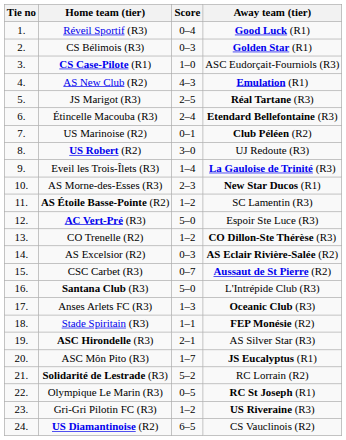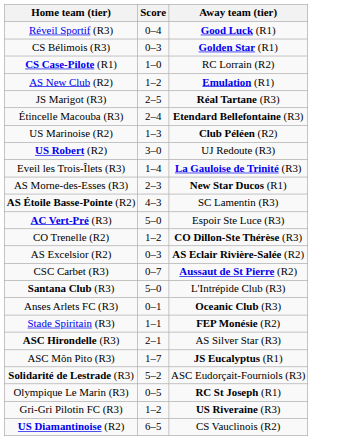 <table class="wikitable" style="text-align: center">
 <tr>
-<th>Tie no</th>
 <th>Home team (tier)</th>
 <th>Score</th>
 <th>Away team (tier)</th>
 </tr>
 <tr>
-<td>1.</td>
 <td> <a href='#'>Réveil Sportif</a> (R3)</td>
 <td>0–4</td>
 <td><strong><a href='#'>Good Luck</a></strong> (R1) </td>
 </tr>
 <tr>
-<td>2.</td>
 <td> CS Bélimois (R3)</td>
 <td>0–3</td>
 <td><strong><a href='#'>Golden Star</a></strong> (R1) </td>
 </tr>
 <tr>
-<td>3.</td>
 <td> <strong><a href='#'>CS Case-Pilote</a></strong> (R1)</td>
 <td>1–0</td>
-<td>ASC Eudorçait-Fourniols (R3) </td>
+<td>RC Lorrain (R2) </td>
 </tr>
 <tr>
-<td>4.</td>
 <td> <a href='#'>AS New Club</a> (R2)</td>
-<td>4–3</td>
+<td>1–2</td>
 <td><strong><a href='#'>Emulation</a></strong> (R1) </td>
 </tr>
 <tr>
-<td>5.</td>
 <td> JS Marigot (R3)</td>
 <td>2–5</td>
 <td><strong>Réal Tartane</strong> (R3) </td>
 </tr>
 <tr>
-<td>6.</td>
 <td> Étincelle Macouba (R3)</td>
 <td>2–4</td>
 <td><strong>Etendard Bellefontaine</strong> (R3) </td>
 </tr>
 <tr>
-<td>7.</td>
 <td> US Marinoise (R2)</td>
-<td>0–1</td>
+<td>1–3</td>
 <td><strong>Club Péléen</strong> (R2) </td>
 </tr>
 <tr>
-<td>8.</td>
 <td> <strong><a href='#'>US Robert</a></strong> (R2)</td>
 <td>3–0</td>
 <td>UJ Redoute (R3) </td>
 </tr>
 <tr>
-<td>9.</td>
 <td> Eveil les Trois-Îlets (R3)</td>
 <td>1–4</td>
 <td><strong><a href='#'>La Gauloise de Trinité</a></strong> (R3) </td>
 </tr>
 <tr>
-<td>10.</td>
 <td> AS Morne-des-Esses (R3)</td>
 <td>2–3</td>
 <td><strong>New Star Ducos</strong> (R1) </td>
 </tr>
 <tr>
-<td>11.</td>
 <td> <strong>AS Étoile Basse-Pointe</strong> (R2)</td>
-<td>1–2</td>
+<td>4–3</td>
 <td>SC Lamentin (R3) </td>
 </tr>
 <tr>
-<td>12.</td>
 <td> <strong><a href='#'>AC Vert-Pré</a></strong> (R3)</td>
 <td>5–0</td>
 <td>Espoir Ste Luce (R3) </td>
 </tr>
 <tr>
-<td>13.</td>
 <td> CO Trenelle (R2)</td>
 <td>1–2</td>
 <td><strong>CO Dillon-Ste Thérèse</strong> (R3) </td>
 </tr>
 <tr>
-<td>14.</td>
 <td> AS Excelsior (R2)</td>
 <td>0–3</td>
 <td><strong>AS Eclair Rivière-Salée</strong> (R2) </td>
 </tr>
 <tr>
-<td>15.</td>
 <td> CSC Carbet (R3)</td>
 <td>0–7</td>
 <td><strong><a href='#'>Aussaut de St Pierre</a></strong> (R2) </td>
 </tr>
 <tr>
-<td>16.</td>
 <td> <strong>Santana Club</strong> (R3)</td>
 <td>5–0</td>
 <td>L'Intrépide Club (R3) </td>
 </tr>
 <tr>
-<td>17.</td>
 <td> Anses Arlets FC (R3)</td>
-<td>1–3</td>
+<td>0–1</td>
 <td><strong>Oceanic Club</strong> (R3) </td>
 </tr>
 <tr>
-<td>18.</td>
 <td> <a href='#'>Stade Spiritain</a> (R3)</td>
 <td>1–1 </td>
 <td><strong>FEP Monésie</strong> (R2) </td>
 </tr>
 <tr>
-<td>19.</td>
 <td> <strong>ASC Hirondelle</strong> (R3)</td>
 <td>2–1</td>
 <td>AS Silver Star (R3) </td>
 </tr>
 <tr>
-<td>20.</td>
 <td> ASC Môn Pito (R3)</td>
 <td>1–7</td>
 <td><strong>JS Eucalyptus</strong> (R1) </td>
 </tr>
 <tr>
-<td>21.</td>
 <td> <strong>Solidarité de Lestrade</strong> (R3)</td>
 <td>5–2</td>
-<td>RC Lorrain (R2) </td>
+<td>ASC Eudorçait-Fourniols (R3) </td>
 </tr>
 <tr>
-<td>22.</td>
 <td> Olympique Le Marin (R3)</td>
 <td>0–5</td>
 <td><strong>RC St Joseph</strong> (R1) </td>
 </tr>
 <tr>
-<td>23.</td>
 <td> Gri-Gri Pilotin FC (R3)</td>
 <td>1–2</td>
 <td><strong>US Riveraine</strong> (R3) </td>
 </tr>
 <tr>
-<td>24.</td>
 <td> <strong><a href='#'>US Diamantinoise</a></strong> (R2)</td>
 <td>6–5</td>
 <td>CS Vauclinois (R2) </td>
 </tr>
 </table>
